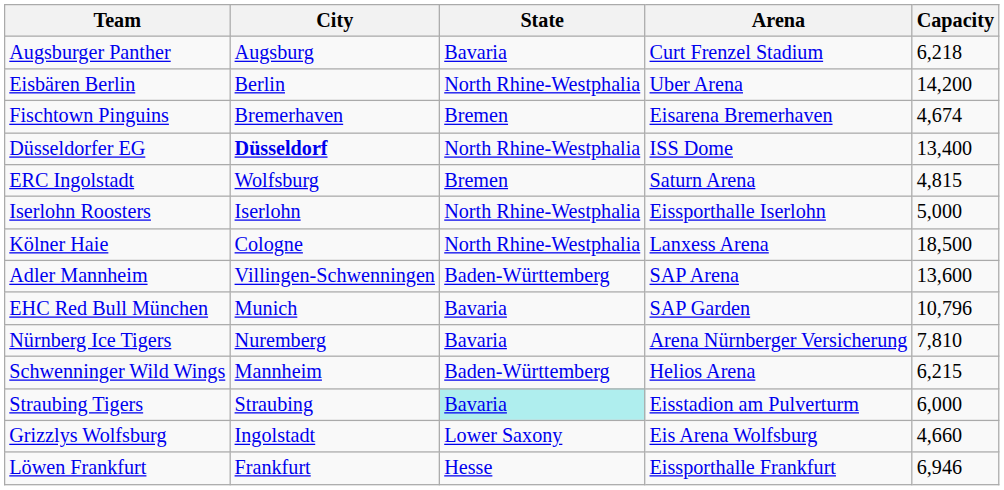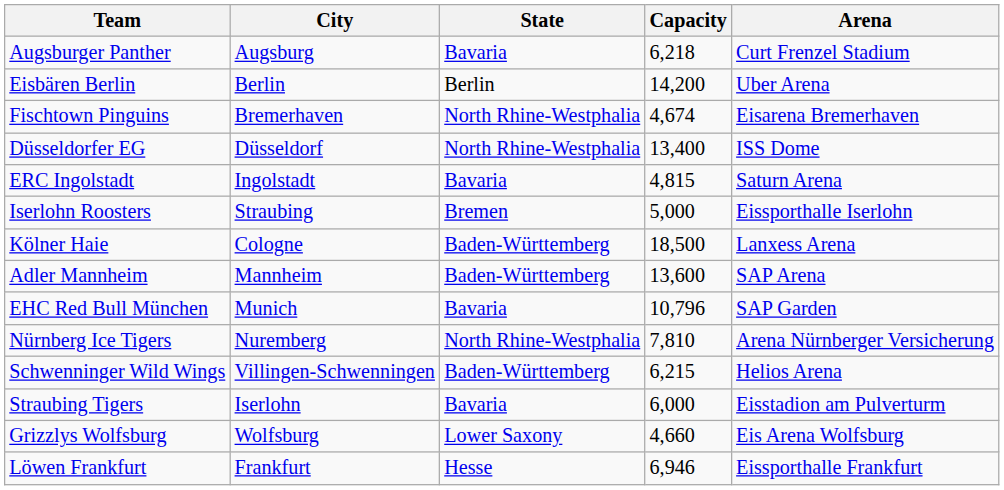 <table class="wikitable sortable">
 <tr>
 <th>Team</th>
 <th>City</th>
 <th>State</th>
+<th>Capacity</th>
 <th>Arena</th>
-<th>Capacity</th>
 </tr>
 <tr>
 <td><a href='#'>Augsburger Panther</a></td>
 <td><a href='#'>Augsburg</a></td>
 <td><a href='#'>Bavaria</a></td>
+<td>6,218</td>
 <td><a href='#'>Curt Frenzel Stadium</a></td>
-<td>6,218</td>
 </tr>
 <tr>
 <td><a href='#'>Eisbären Berlin</a></td>
 <td><a href='#'>Berlin</a></td>
-<td><a href='#'>North Rhine-Westphalia</a></td>
+<td>Berlin</td>
+<td>14,200</td>
 <td><a href='#'>Uber Arena</a></td>
-<td>14,200</td>
 </tr>
 <tr>
 <td><a href='#'>Fischtown Pinguins</a></td>
 <td><a href='#'>Bremerhaven</a></td>
-<td><a href='#'>Bremen</a></td>
+<td><a href='#'>North Rhine-Westphalia</a></td>
+<td>4,674</td>
 <td><a href='#'>Eisarena Bremerhaven</a></td>
-<td>4,674</td>
 </tr>
 <tr>
 <td><a href='#'>Düsseldorfer EG</a></td>
-<td><strong><a href='#'>Düsseldorf</a></strong></td>
+<td><a href='#'>Düsseldorf</a></td>
 <td><a href='#'>North Rhine-Westphalia</a></td>
+<td>13,400</td>
 <td><a href='#'>ISS Dome</a></td>
-<td>13,400</td>
 </tr>
 <tr>
 <td><a href='#'>ERC Ingolstadt</a></td>
-<td><a href='#'>Wolfsburg</a></td>
-<td><a href='#'>Bremen</a></td>
+<td><a href='#'>Ingolstadt</a></td>
+<td><a href='#'>Bavaria</a></td>
+<td>4,815</td>
 <td><a href='#'>Saturn Arena</a></td>
-<td>4,815</td>
 </tr>
 <tr>
 <td><a href='#'>Iserlohn Roosters</a></td>
-<td><a href='#'>Iserlohn</a></td>
-<td><a href='#'>North Rhine-Westphalia</a></td>
+<td><a href='#'>Straubing</a></td>
+<td><a href='#'>Bremen</a></td>
+<td>5,000</td>
 <td><a href='#'>Eissporthalle Iserlohn</a></td>
-<td>5,000</td>
 </tr>
 <tr>
 <td><a href='#'>Kölner Haie</a></td>
 <td><a href='#'>Cologne</a></td>
-<td><a href='#'>North Rhine-Westphalia</a></td>
+<td><a href='#'>Baden-Württemberg</a></td>
+<td>18,500</td>
 <td><a href='#'>Lanxess Arena</a></td>
-<td>18,500</td>
 </tr>
 <tr>
 <td><a href='#'>Adler Mannheim</a></td>
-<td><a href='#'>Villingen-Schwenningen</a></td>
+<td><a href='#'>Mannheim</a></td>
 <td><a href='#'>Baden-Württemberg</a></td>
+<td>13,600</td>
 <td><a href='#'>SAP Arena</a></td>
-<td>13,600</td>
 </tr>
 <tr>
 <td><a href='#'>EHC Red Bull München</a></td>
 <td><a href='#'>Munich</a></td>
 <td><a href='#'>Bavaria</a></td>
+<td>10,796</td>
 <td><a href='#'>SAP Garden</a></td>
-<td>10,796</td>
 </tr>
 <tr>
 <td><a href='#'>Nürnberg Ice Tigers</a></td>
 <td><a href='#'>Nuremberg</a></td>
-<td><a href='#'>Bavaria</a></td>
+<td><a href='#'>North Rhine-Westphalia</a></td>
+<td>7,810</td>
 <td><a href='#'>Arena Nürnberger Versicherung</a></td>
-<td>7,810</td>
 </tr>
 <tr>
 <td><a href='#'>Schwenninger Wild Wings</a></td>
-<td><a href='#'>Mannheim</a></td>
+<td><a href='#'>Villingen-Schwenningen</a></td>
 <td><a href='#'>Baden-Württemberg</a></td>
+<td>6,215</td>
 <td><a href='#'>Helios Arena</a></td>
-<td>6,215</td>
 </tr>
 <tr>
 <td><a href='#'>Straubing Tigers</a></td>
-<td><a href='#'>Straubing</a></td>
-<td style="background: paleturquoise;"><a href='#'>Bavaria</a></td>
+<td><a href='#'>Iserlohn</a></td>
+<td><a href='#'>Bavaria</a></td>
+<td>6,000</td>
 <td><a href='#'>Eisstadion am Pulverturm</a></td>
-<td>6,000</td>
 </tr>
 <tr>
 <td><a href='#'>Grizzlys Wolfsburg</a></td>
-<td><a href='#'>Ingolstadt</a></td>
+<td><a href='#'>Wolfsburg</a></td>
 <td><a href='#'>Lower Saxony</a></td>
+<td>4,660</td>
 <td><a href='#'>Eis Arena Wolfsburg</a></td>
-<td>4,660</td>
 </tr>
 <tr>
 <td><a href='#'>Löwen Frankfurt</a></td>
 <td><a href='#'>Frankfurt</a></td>
 <td><a href='#'>Hesse</a></td>
+<td>6,946</td>
 <td><a href='#'>Eissporthalle Frankfurt</a></td>
-<td>6,946</td>
 </tr>
 </table>
